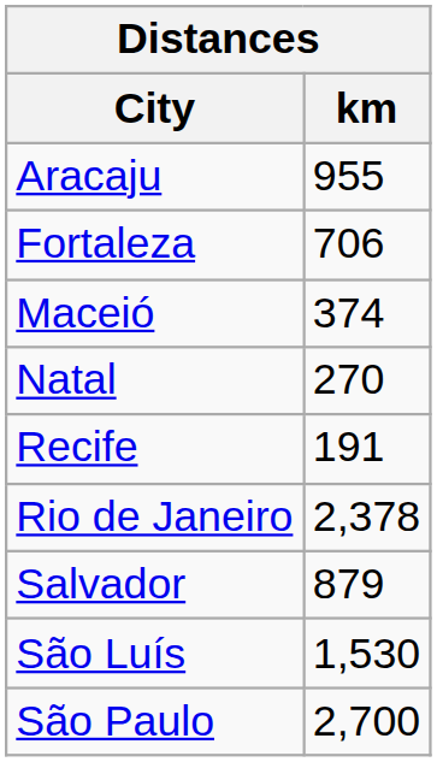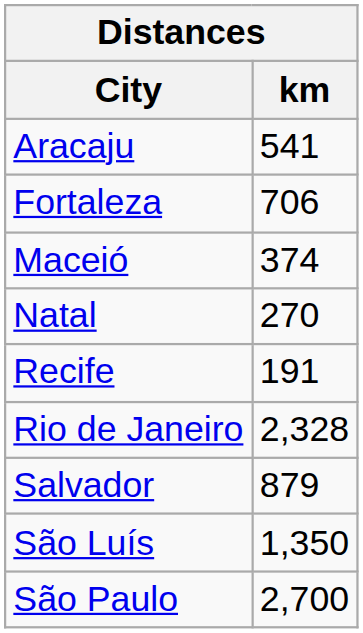 <table class="wikitable">
 <tr>
 <th colspan=2>Distances</th>
 </tr>
 <tr>
 <th>City</th>
 <th>km</th>
 </tr>
 <tr>
 <td><a href='#'>Aracaju</a></td>
-<td>955</td>
+<td>541</td>
 </tr>
 <tr>
 <td><a href='#'>Fortaleza</a></td>
 <td>706</td>
 </tr>
 <tr>
 <td><a href='#'>Maceió</a></td>
 <td>374</td>
 </tr>
 <tr>
 <td><a href='#'>Natal</a></td>
 <td>270</td>
 </tr>
 <tr>
 <td><a href='#'>Recife</a></td>
 <td>191</td>
 </tr>
 <tr>
 <td><a href='#'>Rio de Janeiro</a></td>
-<td>2,378</td>
+<td>2,328</td>
 </tr>
 <tr>
 <td><a href='#'>Salvador</a></td>
 <td>879</td>
 </tr>
 <tr>
 <td><a href='#'>São Luís</a></td>
-<td>1,530</td>
+<td>1,350</td>
 </tr>
 <tr>
 <td><a href='#'>São Paulo</a></td>
 <td>2,700</td>
 </tr>
 </table>
